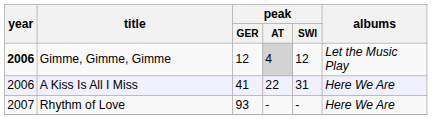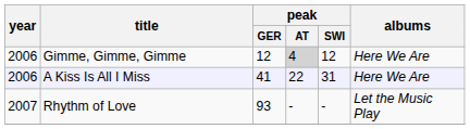 <table class="wikitable">
 <tr>
 <th width="28" rowspan="2">year</th>
 <th width="250" rowspan="2">title</th>
 <th colspan="3">peak</th>
 <th width="130" rowspan="2">albums</th>
 </tr>
 <tr bgcolor="#efefef">
 <th width="32"><small>GER</small></th>
 <th width="32"><small>AT</small></th>
 <th width="32"><small>SWI</small></th>
 </tr>
 <tr>
-<td><strong>2006</strong></td>
+<td>2006</td>
 <td>Gimme, Gimme, Gimme</td>
 <td>12</td>
 <td style="background: lightgrey;">4</td>
 <td>12</td>
-<td><em>Let the Music Play</em></td>
+<td><em>Here We Are</em></td>
 </tr>
 <tr bgcolor="#f0f0ff">
 <td>2006</td>
 <td>A Kiss Is All I Miss</td>
 <td>41</td>
 <td>22</td>
 <td>31</td>
 <td><em>Here We Are</em></td>
 </tr>
 <tr>
 <td>2007</td>
 <td>Rhythm of Love</td>
 <td>93</td>
 <td>-</td>
 <td>-</td>
-<td><em>Here We Are</em></td>
+<td><em>Let the Music Play</em></td>
 </tr>
 <tr>
 </tr>
 </table>
